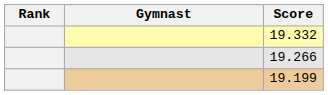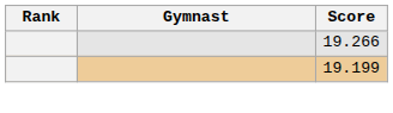 <table class="wikitable sortable" style="text-align:center; font-size:95%">
 <tr>
 <th scope="col" style="width:50px;">Rank</th>
 <th scope="col" style="width:180px;">Gymnast</th>
 <th scope="col" style="width:50px;">Score</th>
-</tr>
-<tr style="background:#fffcaf;">
-<th scope=row style="text-align:center"></th>
-<td style="text-align:left;"></td>
-<td>19.332</td>
 </tr>
 <tr style="background:#e5e5e5;">
 <th scope=row style="text-align:center"></th>
 <td style="text-align:left;"></td>
 <td>19.266</td>
 </tr>
 <tr style="background:#ec9;">
 <th scope=row style="text-align:center"></th>
 <td style="text-align:left;"></td>
 <td>19.199</td>
 </tr>
 </table>
